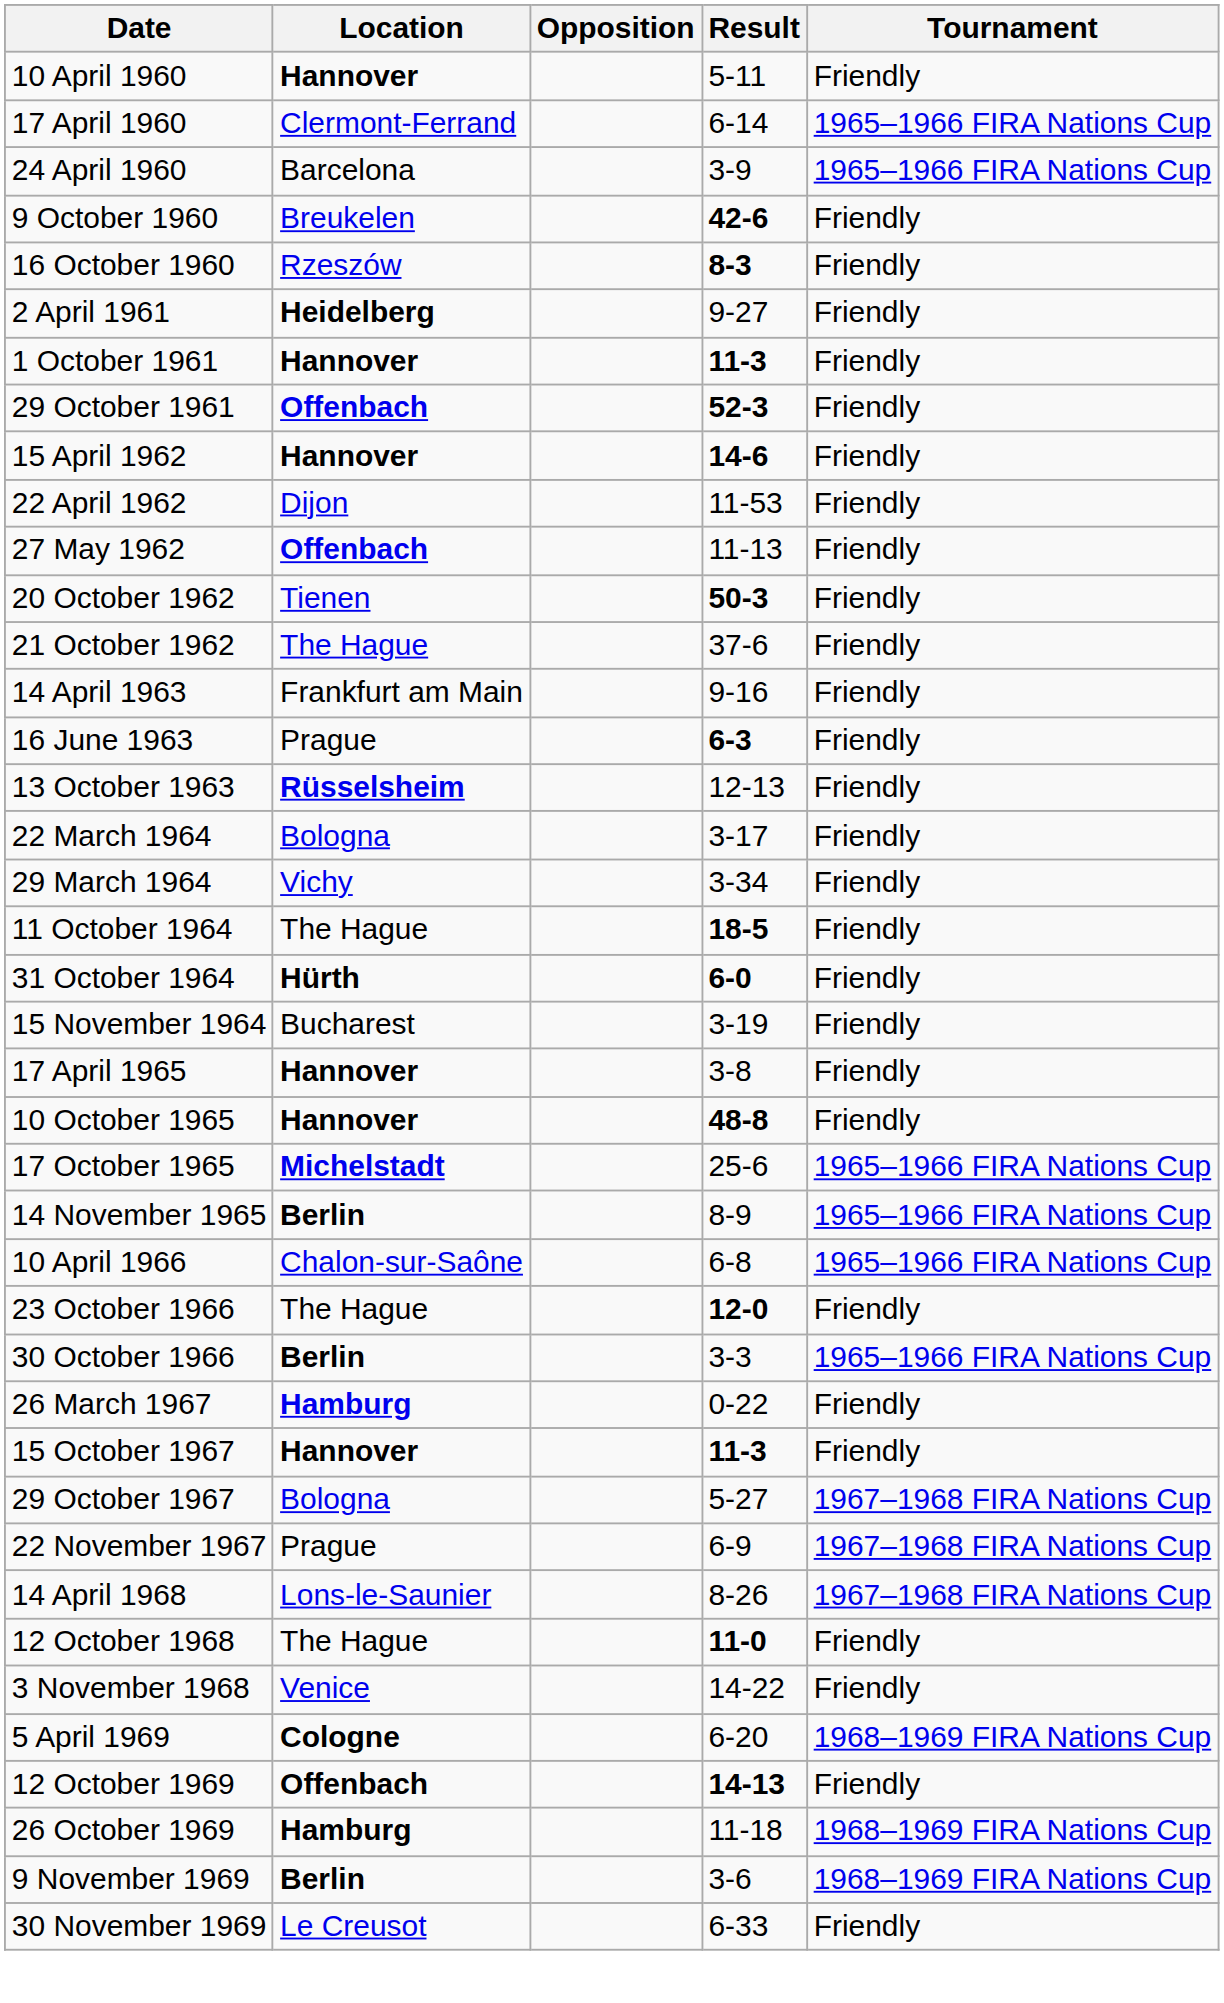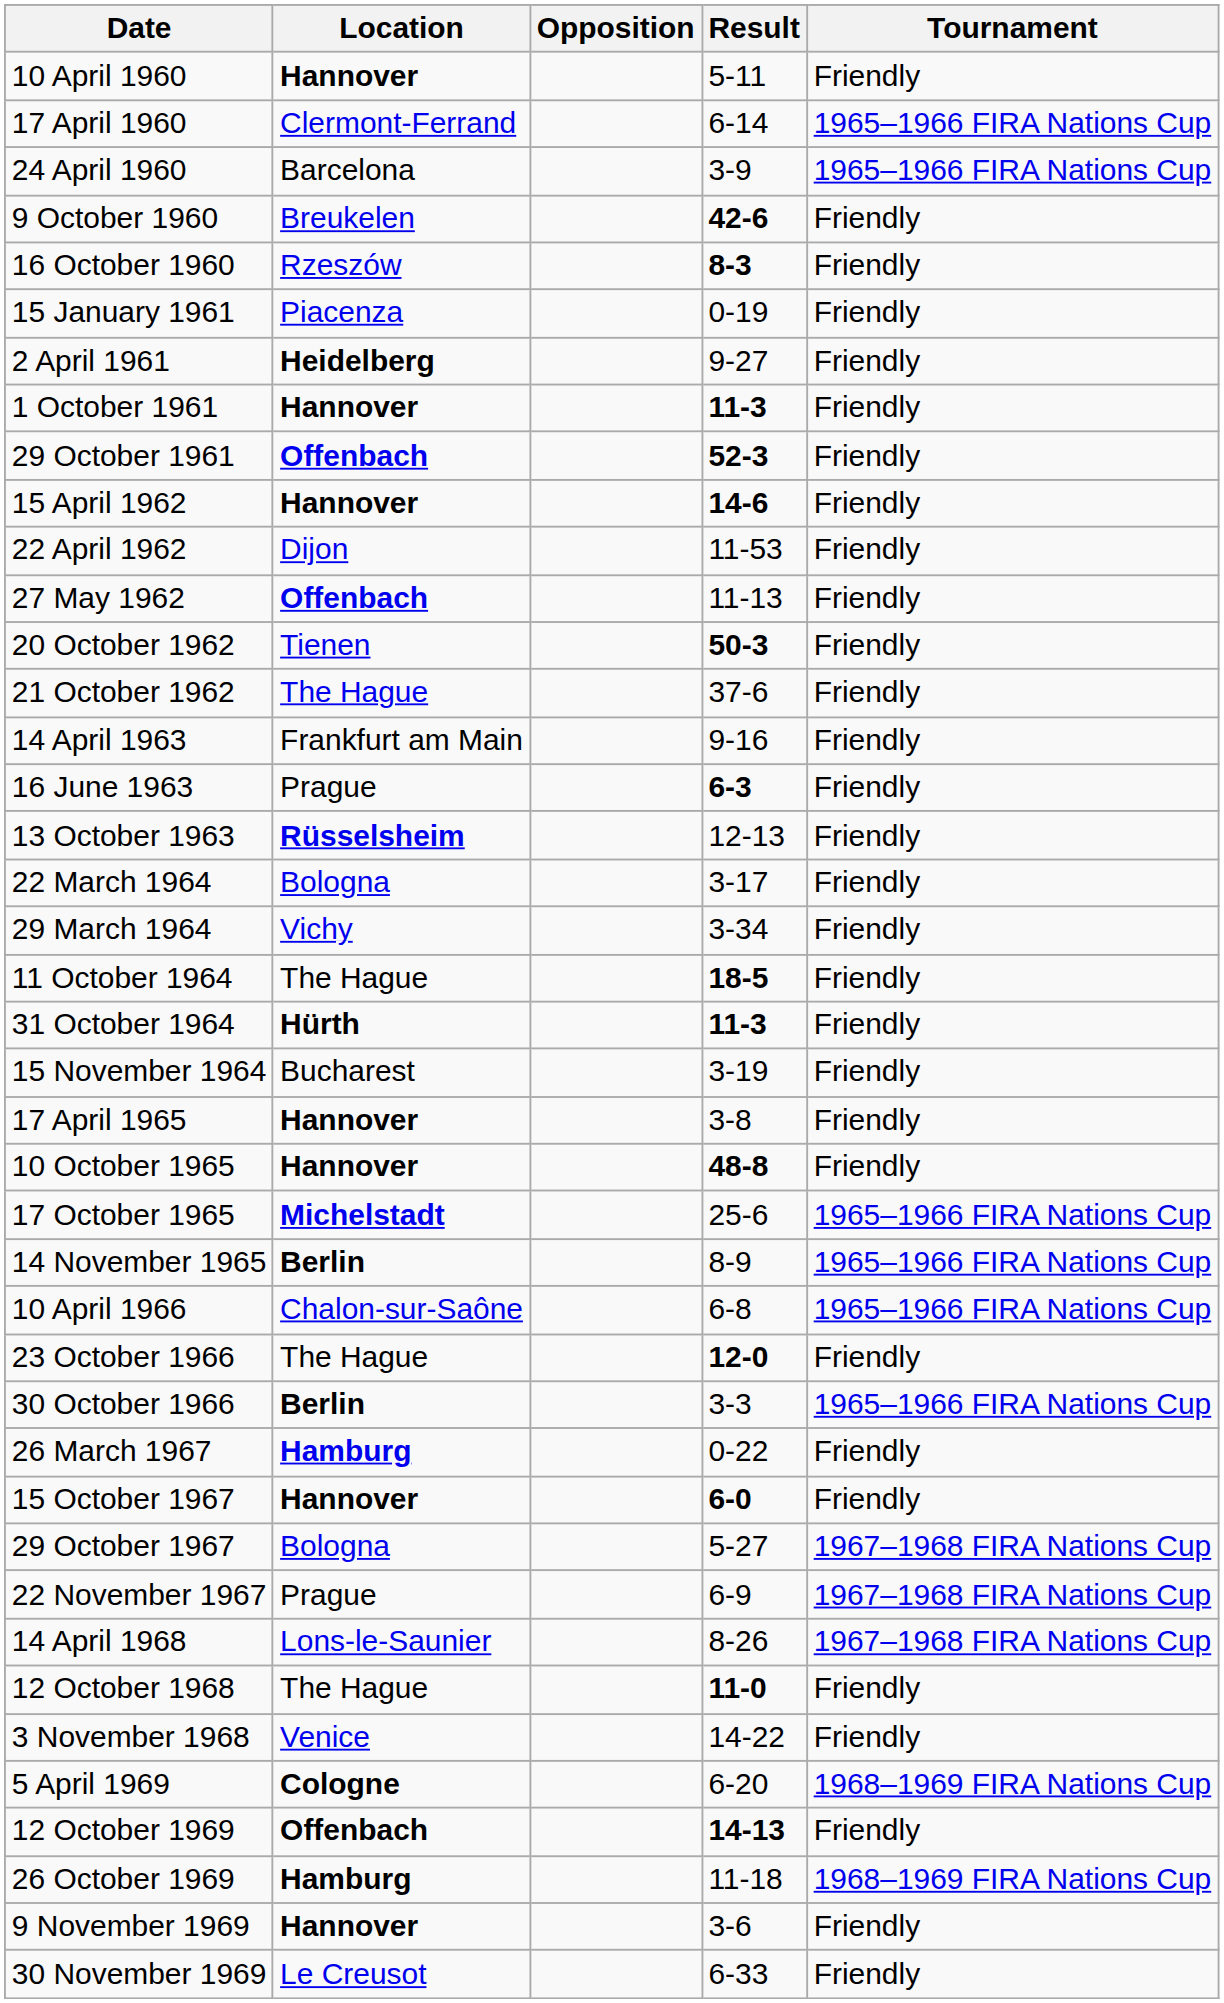 <table class="wikitable">
 <tr style="text-align:left;">
 <th>Date</th>
 <th>Location</th>
 <th>Opposition</th>
 <th>Result</th>
 <th>Tournament</th>
 </tr>
 <tr>
 <td>10 April 1960</td>
 <td><strong>Hannover</strong></td>
 <td></td>
 <td>5-11</td>
 <td>Friendly</td>
 </tr>
 <tr>
 <td>17 April 1960</td>
 <td><a href='#'>Clermont-Ferrand</a></td>
 <td></td>
 <td>6-14</td>
 <td><a href='#'>1965–1966 FIRA Nations Cup</a></td>
 </tr>
 <tr>
 <td>24 April 1960</td>
 <td>Barcelona</td>
 <td></td>
 <td>3-9</td>
 <td><a href='#'>1965–1966 FIRA Nations Cup</a></td>
 </tr>
 <tr>
 <td>9 October 1960</td>
 <td><a href='#'>Breukelen</a></td>
 <td></td>
 <td><strong>42-6</strong></td>
 <td>Friendly</td>
 </tr>
 <tr>
 <td>16 October 1960</td>
 <td><a href='#'>Rzeszów</a></td>
 <td></td>
 <td><strong>8-3</strong></td>
+<td>Friendly</td>
+</tr>
+<tr>
+<td>15 January 1961</td>
+<td><a href='#'>Piacenza</a></td>
+<td></td>
+<td>0-19</td>
 <td>Friendly</td>
 </tr>
 <tr>
 <td>2 April 1961</td>
 <td><strong>Heidelberg</strong></td>
 <td></td>
 <td>9-27</td>
 <td>Friendly</td>
 </tr>
 <tr>
 <td>1 October 1961</td>
 <td><strong>Hannover</strong></td>
 <td></td>
 <td><strong>11-3</strong></td>
 <td>Friendly</td>
 </tr>
 <tr>
 <td>29 October 1961</td>
 <td><strong><a href='#'>Offenbach</a></strong></td>
 <td></td>
 <td><strong>52-3</strong></td>
 <td>Friendly</td>
 </tr>
 <tr>
 <td>15 April 1962</td>
 <td><strong>Hannover</strong></td>
 <td></td>
 <td><strong>14-6</strong></td>
 <td>Friendly</td>
 </tr>
 <tr>
 <td>22 April 1962</td>
 <td><a href='#'>Dijon</a></td>
 <td></td>
 <td>11-53</td>
 <td>Friendly</td>
 </tr>
 <tr>
 <td>27 May 1962</td>
 <td><strong><a href='#'>Offenbach</a></strong></td>
 <td></td>
 <td>11-13</td>
 <td>Friendly</td>
 </tr>
 <tr>
 <td>20 October 1962</td>
 <td><a href='#'>Tienen</a></td>
 <td></td>
 <td><strong>50-3</strong></td>
 <td>Friendly</td>
 </tr>
 <tr>
 <td>21 October 1962</td>
 <td><a href='#'>The Hague</a></td>
 <td></td>
 <td>37-6</td>
 <td>Friendly</td>
 </tr>
 <tr>
 <td>14 April 1963</td>
 <td>Frankfurt am Main</td>
 <td></td>
 <td>9-16</td>
 <td>Friendly</td>
 </tr>
 <tr>
 <td>16 June 1963</td>
 <td>Prague</td>
 <td></td>
 <td><strong>6-3</strong></td>
 <td>Friendly</td>
 </tr>
 <tr>
 <td>13 October 1963</td>
 <td><strong><a href='#'>Rüsselsheim</a></strong></td>
 <td></td>
 <td>12-13</td>
 <td>Friendly</td>
 </tr>
 <tr>
 <td>22 March 1964</td>
 <td><a href='#'>Bologna</a></td>
 <td></td>
 <td>3-17</td>
 <td>Friendly</td>
 </tr>
 <tr>
 <td>29 March 1964</td>
 <td><a href='#'>Vichy</a></td>
 <td></td>
 <td>3-34</td>
 <td>Friendly</td>
 </tr>
 <tr>
 <td>11 October 1964</td>
 <td>The Hague</td>
 <td></td>
 <td><strong>18-5</strong></td>
 <td>Friendly</td>
 </tr>
 <tr>
 <td>31 October 1964</td>
 <td><strong>Hürth</strong></td>
 <td></td>
-<td><strong>6-0</strong></td>
+<td><strong>11-3</strong></td>
 <td>Friendly</td>
 </tr>
 <tr>
 <td>15 November 1964</td>
 <td>Bucharest</td>
 <td></td>
 <td>3-19</td>
 <td>Friendly</td>
 </tr>
 <tr>
 <td>17 April 1965</td>
 <td><strong>Hannover</strong></td>
 <td></td>
 <td>3-8</td>
 <td>Friendly</td>
 </tr>
 <tr>
 <td>10 October 1965</td>
 <td><strong>Hannover</strong></td>
 <td></td>
 <td><strong>48-8</strong></td>
 <td>Friendly</td>
 </tr>
 <tr>
 <td>17 October 1965</td>
 <td><strong><a href='#'>Michelstadt</a></strong></td>
 <td></td>
 <td>25-6</td>
 <td><a href='#'>1965–1966 FIRA Nations Cup</a></td>
 </tr>
 <tr>
 <td>14 November 1965</td>
 <td><strong>Berlin</strong></td>
 <td></td>
 <td>8-9</td>
 <td><a href='#'>1965–1966 FIRA Nations Cup</a></td>
 </tr>
 <tr>
 <td>10 April 1966</td>
 <td><a href='#'>Chalon-sur-Saône</a></td>
 <td></td>
 <td>6-8</td>
 <td><a href='#'>1965–1966 FIRA Nations Cup</a></td>
 </tr>
 <tr>
 <td>23 October 1966</td>
 <td>The Hague</td>
 <td></td>
 <td><strong>12-0</strong></td>
 <td>Friendly</td>
 </tr>
 <tr>
 <td>30 October 1966</td>
 <td><strong>Berlin</strong></td>
 <td></td>
 <td>3-3</td>
 <td><a href='#'>1965–1966 FIRA Nations Cup</a></td>
 </tr>
 <tr>
 <td>26 March 1967</td>
 <td><strong><a href='#'>Hamburg</a></strong></td>
 <td></td>
 <td>0-22</td>
 <td>Friendly</td>
 </tr>
 <tr>
 <td>15 October 1967</td>
 <td><strong>Hannover</strong></td>
 <td></td>
-<td><strong>11-3</strong></td>
+<td><strong>6-0</strong></td>
 <td>Friendly</td>
 </tr>
 <tr>
 <td>29 October 1967</td>
 <td><a href='#'>Bologna</a></td>
 <td></td>
 <td>5-27</td>
 <td><a href='#'>1967–1968 FIRA Nations Cup</a></td>
 </tr>
 <tr>
 <td>22 November 1967</td>
 <td>Prague</td>
 <td></td>
 <td>6-9</td>
 <td><a href='#'>1967–1968 FIRA Nations Cup</a></td>
 </tr>
 <tr>
 <td>14 April 1968</td>
 <td><a href='#'>Lons-le-Saunier</a></td>
 <td></td>
 <td>8-26</td>
 <td><a href='#'>1967–1968 FIRA Nations Cup</a></td>
 </tr>
 <tr>
 <td>12 October 1968</td>
 <td>The Hague</td>
 <td></td>
 <td><strong>11-0</strong></td>
 <td>Friendly</td>
 </tr>
 <tr>
 <td>3 November 1968</td>
 <td><a href='#'>Venice</a></td>
 <td></td>
 <td>14-22</td>
 <td>Friendly</td>
 </tr>
 <tr>
 <td>5 April 1969</td>
 <td><strong>Cologne</strong></td>
 <td></td>
 <td>6-20</td>
 <td><a href='#'>1968–1969 FIRA Nations Cup</a></td>
 </tr>
 <tr>
 <td>12 October 1969</td>
 <td><strong>Offenbach</strong></td>
 <td></td>
 <td><strong>14-13</strong></td>
 <td>Friendly</td>
 </tr>
 <tr>
 <td>26 October 1969</td>
 <td><strong>Hamburg</strong></td>
 <td></td>
 <td>11-18</td>
 <td><a href='#'>1968–1969 FIRA Nations Cup</a></td>
 </tr>
 <tr>
 <td>9 November 1969</td>
-<td><strong>Berlin</strong></td>
+<td><strong>Hannover</strong></td>
 <td></td>
 <td>3-6</td>
-<td><a href='#'>1968–1969 FIRA Nations Cup</a></td>
+<td>Friendly</td>
 </tr>
 <tr>
 <td>30 November 1969</td>
 <td><a href='#'>Le Creusot</a></td>
 <td></td>
 <td>6-33</td>
 <td>Friendly</td>
 </tr>
 </table>
